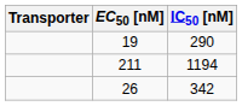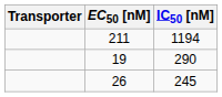 <table class="wikitable sortable" style = "float: right; margin-left:5px; text-align:center">
 <tr>
 <th>Transporter</th>
 <th><em>EC</em><sub>50</sub> [nM]</th>
 <th><a href='#'>IC<sub>50</sub></a> [nM]</th>
 </tr>
 <tr>
 <td></td>
+<td>211</td>
+<td>1194</td>
+</tr>
+<tr>
+<td></td>
 <td>19</td>
 <td>290</td>
 </tr>
 <tr>
 <td></td>
-<td>211</td>
-<td>1194</td>
-</tr>
-<tr>
-<td></td>
 <td>26</td>
-<td>342</td>
+<td>245</td>
 </tr>
 </table>
